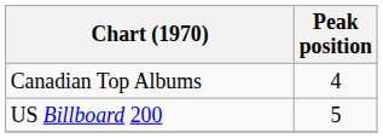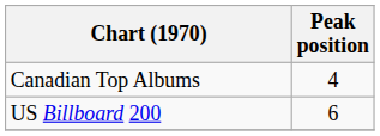 <table class="wikitable sortable" border="1">
 <tr>
 <th scope="col" style="width:13em;">Chart (1970)</th>
 <th scope="col">Peak<br>position</th>
 </tr>
 <tr>
 <td>Canadian Top Albums</td>
 <td style="text-align:center;">4</td>
 </tr>
 <tr>
 <td>US <em><a href='#'>Billboard</a></em> <a href='#'>200</a></td>
-<td style="text-align:center;">5</td>
+<td style="text-align:center;">6</td>
 </tr>
 <tr>
 </tr>
 </table>
